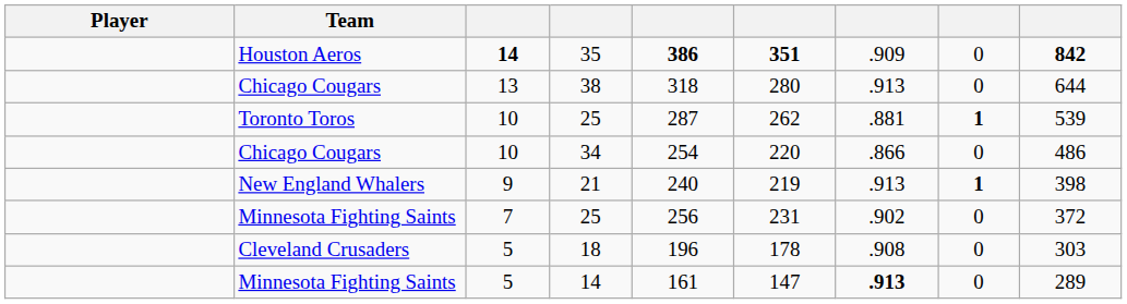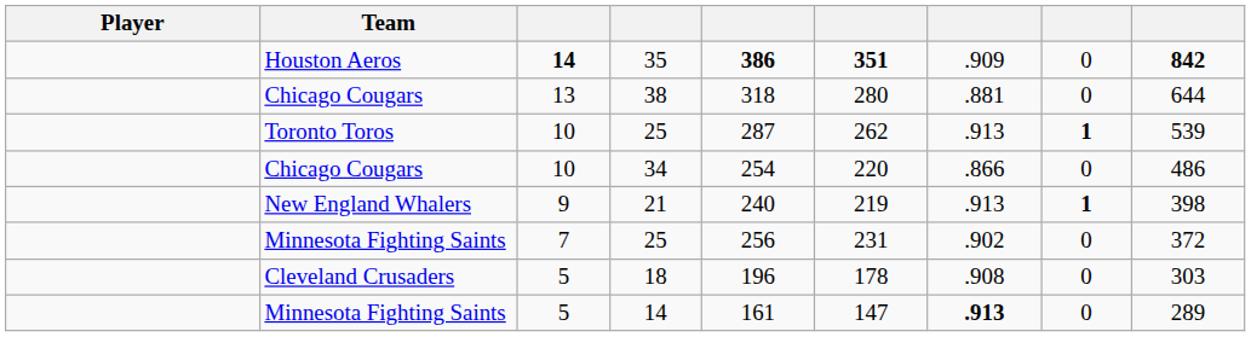 <table class="wikitable sortable" style="text-align:center">
 <tr>
 <th style="width:12em">Player</th>
 <th style="width:12em">Team</th>
 <th style="width:4em"></th>
 <th style="width:4em"></th>
 <th style="width:5em"></th>
 <th style="width:5em"></th>
 <th style="width:5em"></th>
 <th style="width:4em"></th>
 <th style="width:5em"></th>
 </tr>
 <tr>
 <td align=left></td>
 <td align=left><a href='#'>Houston Aeros</a></td>
 <td><strong>14</strong></td>
 <td>35</td>
 <td><strong>386</strong></td>
 <td><strong>351</strong></td>
 <td>.909</td>
 <td>0</td>
 <td><strong>842</strong></td>
 </tr>
 <tr>
 <td align=left></td>
 <td align=left><a href='#'>Chicago Cougars</a></td>
 <td>13</td>
 <td>38</td>
 <td>318</td>
 <td>280</td>
-<td>.913</td>
+<td>.881</td>
 <td>0</td>
 <td>644</td>
 </tr>
 <tr>
 <td align=left></td>
 <td align=left><a href='#'>Toronto Toros</a></td>
 <td>10</td>
 <td>25</td>
 <td>287</td>
 <td>262</td>
-<td>.881</td>
+<td>.913</td>
 <td><strong>1</strong></td>
 <td>539</td>
 </tr>
 <tr>
 <td align=left></td>
 <td align=left><a href='#'>Chicago Cougars</a></td>
 <td>10</td>
 <td>34</td>
 <td>254</td>
 <td>220</td>
 <td>.866</td>
 <td>0</td>
 <td>486</td>
 </tr>
 <tr>
 <td align=left></td>
 <td align=left><a href='#'>New England Whalers</a></td>
 <td>9</td>
 <td>21</td>
 <td>240</td>
 <td>219</td>
 <td>.913</td>
 <td><strong>1</strong></td>
 <td>398</td>
 </tr>
 <tr>
 <td align=left></td>
 <td align=left><a href='#'>Minnesota Fighting Saints</a></td>
 <td>7</td>
 <td>25</td>
 <td>256</td>
 <td>231</td>
 <td>.902</td>
 <td>0</td>
 <td>372</td>
 </tr>
 <tr>
 <td align=left></td>
 <td align=left><a href='#'>Cleveland Crusaders</a></td>
 <td>5</td>
 <td>18</td>
 <td>196</td>
 <td>178</td>
 <td>.908</td>
 <td>0</td>
 <td>303</td>
 </tr>
 <tr>
 <td align=left></td>
 <td align=left><a href='#'>Minnesota Fighting Saints</a></td>
 <td>5</td>
 <td>14</td>
 <td>161</td>
 <td>147</td>
 <td><strong>.913</strong></td>
 <td>0</td>
 <td>289</td>
 </tr>
 </table>
